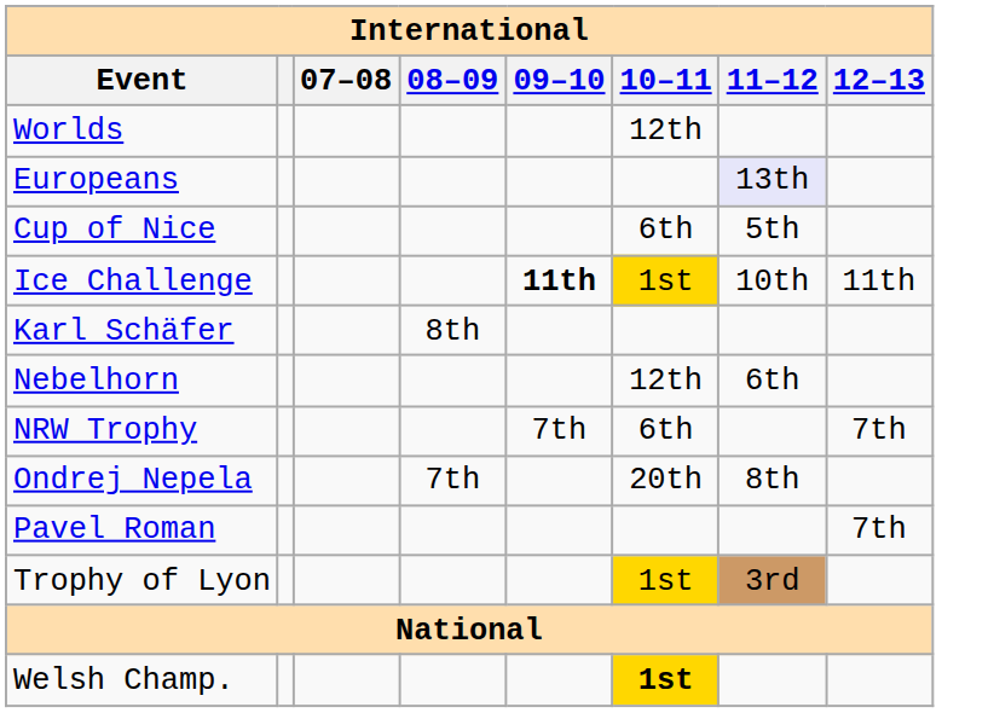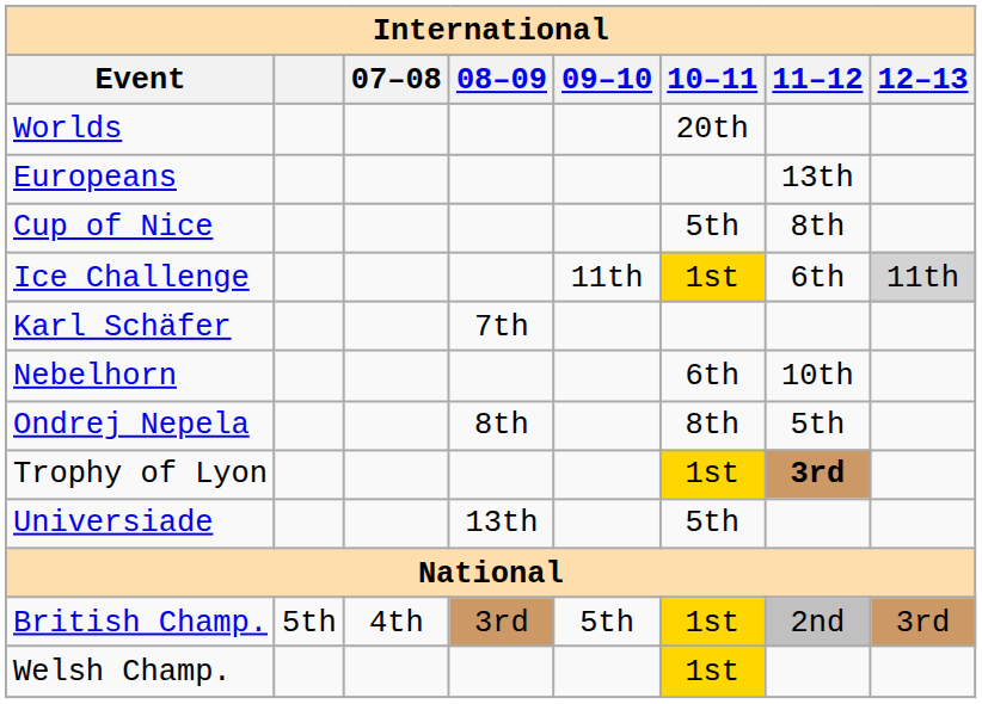 <table class="wikitable" style="text-align:center">
 <tr>
 <th style="background-color: #ffdead; " colspan=8 align=center>International</th>
 </tr>
 <tr>
 <th>Event</th>
 <th></th>
 <th>07–08</th>
 <th><a href='#'>08–09</a></th>
 <th><a href='#'>09–10</a></th>
 <th><a href='#'>10–11</a></th>
 <th><a href='#'>11–12</a></th>
 <th><a href='#'>12–13</a></th>
 </tr>
 <tr>
 <td align=left><a href='#'>Worlds</a></td>
 <td></td>
 <td></td>
 <td></td>
 <td></td>
-<td>12th</td>
+<td>20th</td>
 <td></td>
 <td></td>
 </tr>
 <tr>
 <td align=left><a href='#'>Europeans</a></td>
 <td></td>
 <td></td>
 <td></td>
 <td></td>
 <td></td>
-<td style="background: lavender;">13th</td>
+<td>13th</td>
 <td></td>
 </tr>
 <tr>
 <td align=left><a href='#'>Cup of Nice</a></td>
 <td></td>
 <td></td>
 <td></td>
 <td></td>
-<td>6th</td>
 <td>5th</td>
+<td>8th</td>
 <td></td>
 </tr>
 <tr>
 <td align=left><a href='#'>Ice Challenge</a></td>
 <td></td>
 <td></td>
 <td></td>
-<td><strong>11th</strong></td>
+<td>11th</td>
 <td bgcolor=gold>1st</td>
-<td>10th</td>
-<td>11th</td>
+<td>6th</td>
+<td style="background: lightgrey;">11th</td>
 </tr>
 <tr>
 <td align=left><a href='#'>Karl Schäfer</a></td>
 <td></td>
 <td></td>
-<td>8th</td>
+<td>7th</td>
 <td></td>
 <td></td>
 <td></td>
 <td></td>
 </tr>
 <tr>
 <td align=left><a href='#'>Nebelhorn</a></td>
 <td></td>
 <td></td>
 <td></td>
 <td></td>
-<td>12th</td>
 <td>6th</td>
+<td>10th</td>
 <td></td>
-</tr>
-<tr>
-<td align=left><a href='#'>NRW Trophy</a></td>
-<td></td>
-<td></td>
-<td></td>
-<td>7th</td>
-<td>6th</td>
-<td></td>
-<td>7th</td>
 </tr>
 <tr>
 <td align=left><a href='#'>Ondrej Nepela</a></td>
 <td></td>
 <td></td>
-<td>7th</td>
-<td></td>
-<td>20th</td>
 <td>8th</td>
 <td></td>
-</tr>
-<tr>
-<td align=left><a href='#'>Pavel Roman</a></td>
+<td>8th</td>
+<td>5th</td>
 <td></td>
-<td></td>
-<td></td>
-<td></td>
-<td></td>
-<td></td>
-<td>7th</td>
 </tr>
 <tr>
 <td align=left>Trophy of Lyon</td>
 <td></td>
 <td></td>
 <td></td>
 <td></td>
 <td bgcolor=gold>1st</td>
-<td bgcolor=cc9966>3rd</td>
+<td bgcolor=cc9966><strong>3rd</strong></td>
+<td></td>
+</tr>
+<tr>
+<td align=left><a href='#'>Universiade</a></td>
+<td></td>
+<td></td>
+<td>13th</td>
+<td></td>
+<td>5th</td>
+<td></td>
 <td></td>
 </tr>
 <tr>
 <th style="background-color: #ffdead; " colspan=8 align=center>National</th>
+</tr>
+<tr>
+<td align=left><a href='#'>British Champ.</a></td>
+<td>5th</td>
+<td>4th</td>
+<td bgcolor=cc9966>3rd</td>
+<td>5th</td>
+<td bgcolor=gold>1st</td>
+<td bgcolor=silver>2nd</td>
+<td bgcolor=cc9966>3rd</td>
 </tr>
 <tr>
 <td align=left>Welsh Champ.</td>
 <td></td>
 <td></td>
 <td></td>
 <td></td>
-<td bgcolor=gold><strong>1st</strong></td>
+<td bgcolor=gold>1st</td>
 <td></td>
 <td></td>
 </tr>
 </table>
